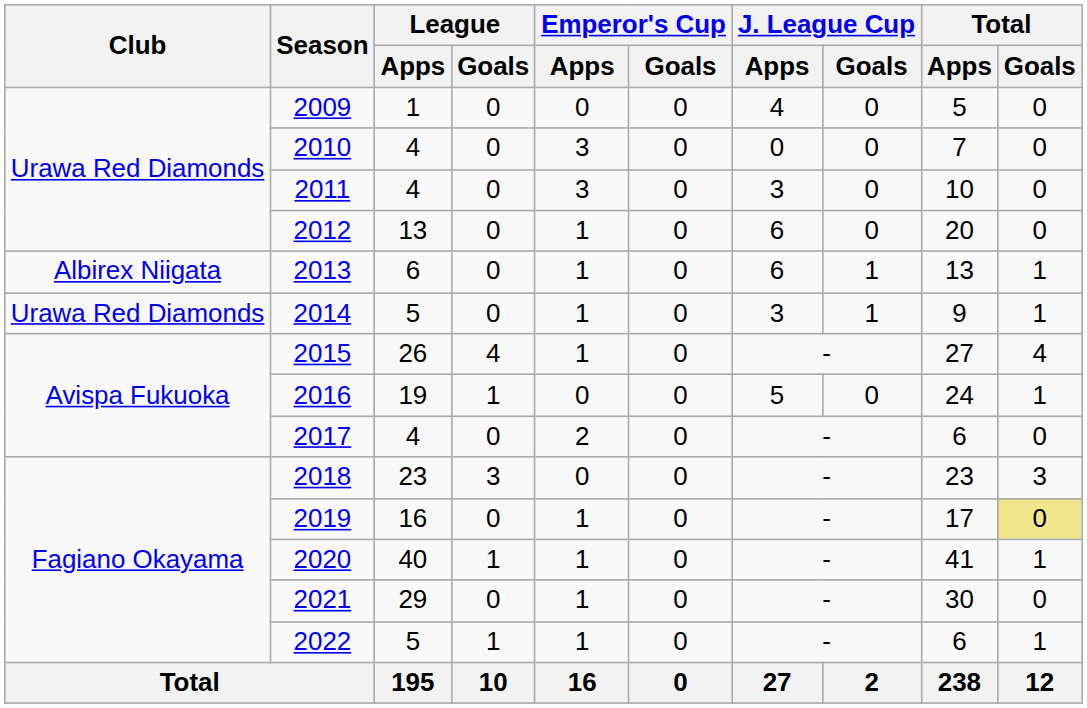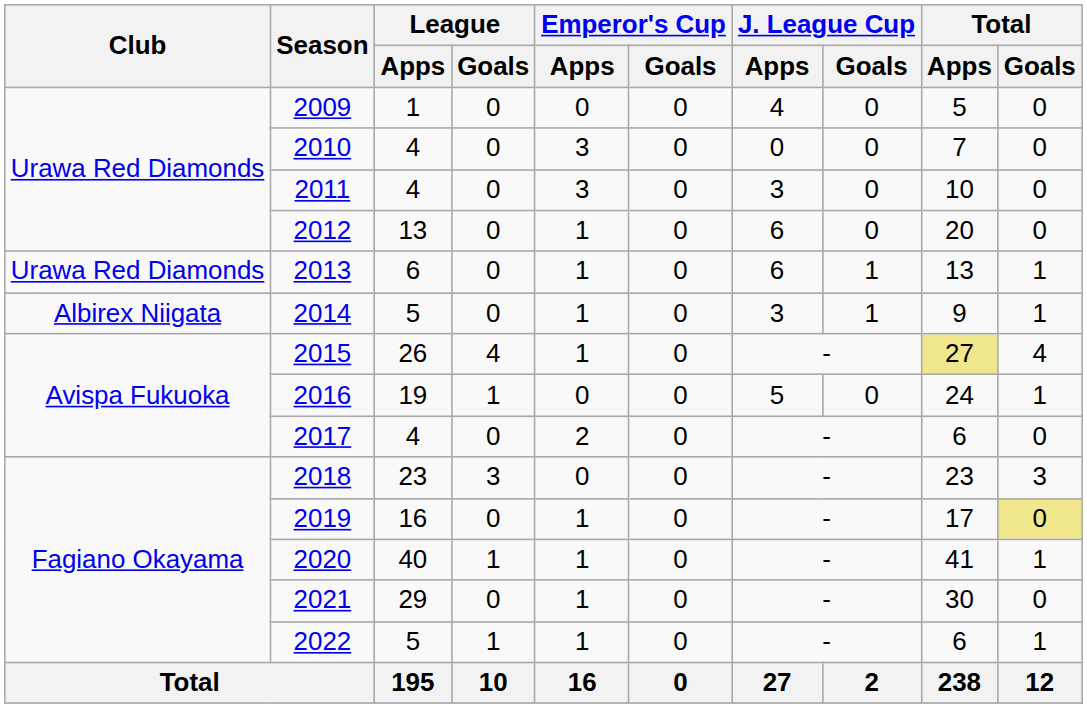 <table class="wikitable" style="text-align:center;">
 <tr>
 <th rowspan="2">Club</th>
 <th rowspan="2">Season</th>
 <th colspan="2">League</th>
 <th colspan="2"><a href='#'>Emperor's Cup</a></th>
 <th colspan="2"><a href='#'>J. League Cup</a></th>
 <th colspan="2">Total</th>
 </tr>
 <tr>
 <th>Apps</th>
 <th>Goals</th>
 <th>Apps</th>
 <th>Goals</th>
 <th>Apps</th>
 <th>Goals</th>
 <th>Apps</th>
 <th>Goals</th>
 </tr>
 <tr>
 <td rowspan="4"><a href='#'>Urawa Red Diamonds</a></td>
 <td><a href='#'>2009</a></td>
 <td>1</td>
 <td>0</td>
 <td>0</td>
 <td>0</td>
 <td>4</td>
 <td>0</td>
 <td>5</td>
 <td>0</td>
 </tr>
 <tr>
 <td><a href='#'>2010</a></td>
 <td>4</td>
 <td>0</td>
 <td>3</td>
 <td>0</td>
 <td>0</td>
 <td>0</td>
 <td>7</td>
 <td>0</td>
 </tr>
 <tr>
 <td><a href='#'>2011</a></td>
 <td>4</td>
 <td>0</td>
 <td>3</td>
 <td>0</td>
 <td>3</td>
 <td>0</td>
 <td>10</td>
 <td>0</td>
 </tr>
 <tr>
 <td><a href='#'>2012</a></td>
 <td>13</td>
 <td>0</td>
 <td>1</td>
 <td>0</td>
 <td>6</td>
 <td>0</td>
 <td>20</td>
 <td>0</td>
 </tr>
 <tr>
-<td><a href='#'>Albirex Niigata</a></td>
+<td><a href='#'>Urawa Red Diamonds</a></td>
 <td><a href='#'>2013</a></td>
 <td>6</td>
 <td>0</td>
 <td>1</td>
 <td>0</td>
 <td>6</td>
 <td>1</td>
 <td>13</td>
 <td>1</td>
 </tr>
 <tr>
-<td><a href='#'>Urawa Red Diamonds</a></td>
+<td><a href='#'>Albirex Niigata</a></td>
 <td><a href='#'>2014</a></td>
 <td>5</td>
 <td>0</td>
 <td>1</td>
 <td>0</td>
 <td>3</td>
 <td>1</td>
 <td>9</td>
 <td>1</td>
 </tr>
 <tr>
 <td rowspan="3"><a href='#'>Avispa Fukuoka</a></td>
 <td><a href='#'>2015</a></td>
 <td>26</td>
 <td>4</td>
 <td>1</td>
 <td>0</td>
 <td colspan="2">-</td>
-<td>27</td>
+<td style="background: khaki;">27</td>
 <td>4</td>
 </tr>
 <tr>
 <td><a href='#'>2016</a></td>
 <td>19</td>
 <td>1</td>
 <td>0</td>
 <td>0</td>
 <td>5</td>
 <td>0</td>
 <td>24</td>
 <td>1</td>
 </tr>
 <tr>
 <td><a href='#'>2017</a></td>
 <td>4</td>
 <td>0</td>
 <td>2</td>
 <td>0</td>
 <td colspan="2">-</td>
 <td>6</td>
 <td>0</td>
 </tr>
 <tr>
 <td rowspan="5"><a href='#'>Fagiano Okayama</a></td>
 <td><a href='#'>2018</a></td>
 <td>23</td>
 <td>3</td>
 <td>0</td>
 <td>0</td>
 <td colspan="2">-</td>
 <td>23</td>
 <td>3</td>
 </tr>
 <tr>
 <td><a href='#'>2019</a></td>
 <td>16</td>
 <td>0</td>
 <td>1</td>
 <td>0</td>
 <td colspan="2">-</td>
 <td>17</td>
 <td style="background: khaki;">0</td>
 </tr>
 <tr>
 <td><a href='#'>2020</a></td>
 <td>40</td>
 <td>1</td>
 <td>1</td>
 <td>0</td>
 <td colspan="2">-</td>
 <td>41</td>
 <td>1</td>
 </tr>
 <tr>
 <td><a href='#'>2021</a></td>
 <td>29</td>
 <td>0</td>
 <td>1</td>
 <td>0</td>
 <td colspan="2">-</td>
 <td>30</td>
 <td>0</td>
 </tr>
 <tr>
 <td><a href='#'>2022</a></td>
 <td>5</td>
 <td>1</td>
 <td>1</td>
 <td>0</td>
 <td colspan="2">-</td>
 <td>6</td>
 <td>1</td>
 </tr>
 <tr>
 <th colspan="2">Total</th>
 <th>195</th>
 <th>10</th>
 <th>16</th>
 <th>0</th>
 <th>27</th>
 <th>2</th>
 <th>238</th>
 <th>12</th>
 </tr>
 </table>
